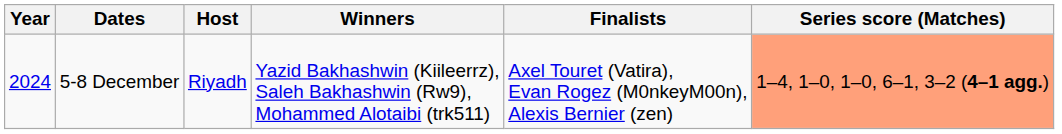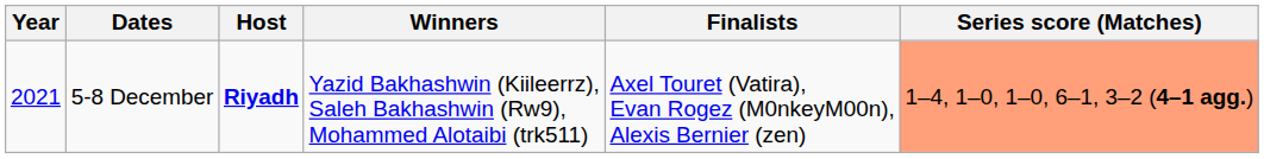 <table class="wikitable">
 <tr>
 <th>Year</th>
 <th>Dates</th>
 <th>Host</th>
 <th>Winners</th>
 <th>Finalists</th>
 <th>Series score (Matches)</th>
 </tr>
 <tr>
-<td><a href='#'>2024</a></td>
+<td><a href='#'>2021</a></td>
 <td>5-8 December</td>
-<td> <a href='#'>Riyadh</a></td>
+<td><strong> <a href='#'>Riyadh</a></strong></td>
 <td> <br> <a href='#'>Yazid Bakhashwin</a> (Kiileerrz), <br> <a href='#'>Saleh Bakhashwin</a> (Rw9), <br> <a href='#'>Mohammed Alotaibi</a> (trk511)</td>
 <td> <br> <a href='#'>Axel Touret</a> (Vatira), <br> <a href='#'>Evan Rogez</a> (M0nkeyM00n), <br> <a href='#'>Alexis Bernier</a> (zen)</td>
 <td style="background: lightsalmon;">1–4, 1–0, 1–0, 6–1, 3–2 (<strong>4–1 agg.</strong>)</td>
 </tr>
 </table>
